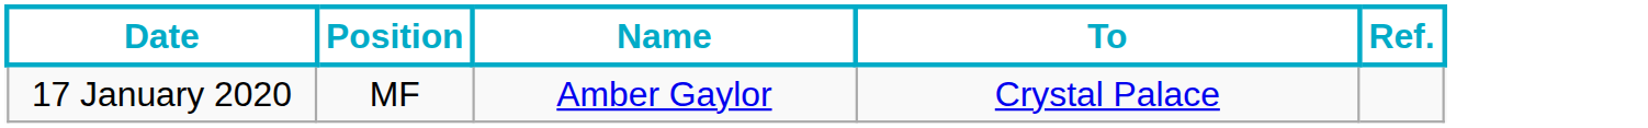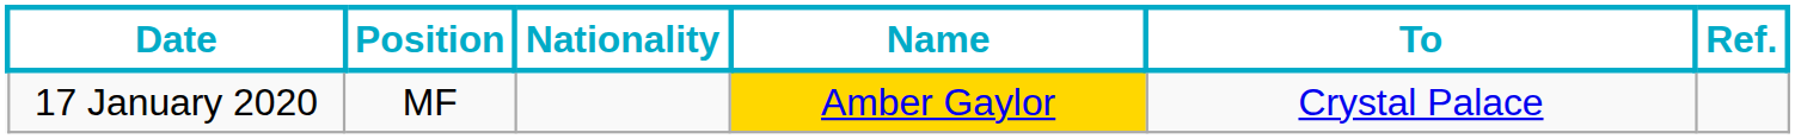 <table class="wikitable" style="text-align:center; font-size:90%; ">
 <tr>
 <th style="background:#FFFFFF; color:#00abc7;border:2px solid #00abc7; width:120px;">Date</th>
 <th style="background:#FFFFFF; color:#00abc7;border:2px solid #00abc7; width:50px;">Position</th>
+<th style="background:#FFFFFF; color:#00abc7;border:2px solid #00abc7; width:50px;">Nationality</th>
 <th style="background:#FFFFFF; color:#00abc7;border:2px solid #00abc7; width:150px;">Name</th>
 <th style="background:#FFFFFF; color:#00abc7;border:2px solid #00abc7; width:200px;">To</th>
 <th style="background:#FFFFFF; color:#00abc7;border:2px solid #00abc7; width:25px;">Ref.</th>
 </tr>
 <tr>
 <td>17 January 2020</td>
 <td>MF</td>
-<td><a href='#'>Amber Gaylor</a></td>
+<td></td>
+<td style="background: gold;"><a href='#'>Amber Gaylor</a></td>
 <td> <a href='#'>Crystal Palace</a></td>
 <td></td>
 </tr>
 </table>
